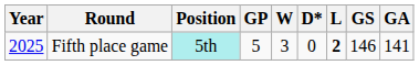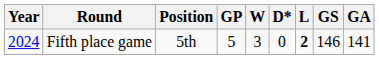 <table class="wikitable" style="text-align: center;">
 <tr>
 <th>Year</th>
 <th>Round</th>
 <th>Position</th>
 <th>GP</th>
 <th>W</th>
 <th>D*</th>
 <th>L</th>
 <th>GS</th>
 <th>GA</th>
 </tr>
 <tr>
-<td> <a href='#'>2025</a></td>
+<td> <a href='#'>2024</a></td>
 <td>Fifth place game</td>
-<td style="background: paleturquoise;">5th</td>
+<td>5th</td>
 <td>5</td>
 <td>3</td>
 <td>0</td>
 <td><strong>2</strong></td>
 <td>146</td>
 <td>141</td>
 </tr>
 </table>
